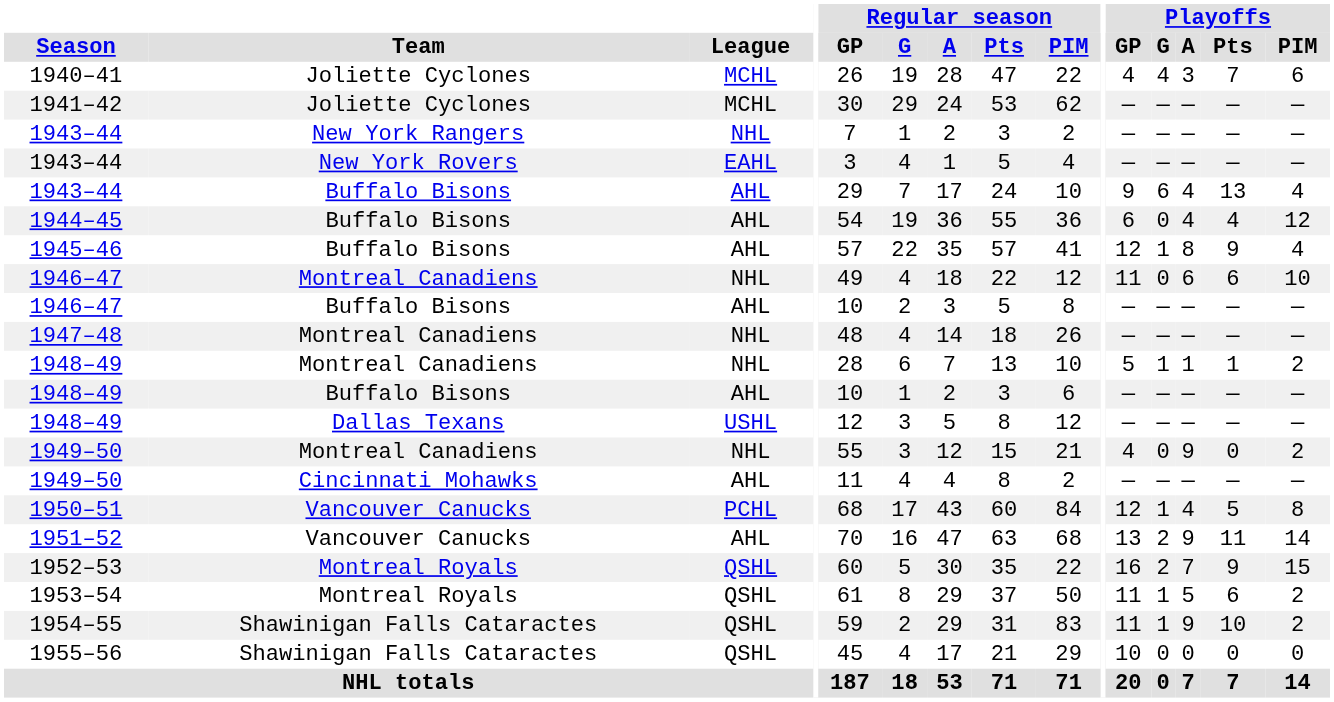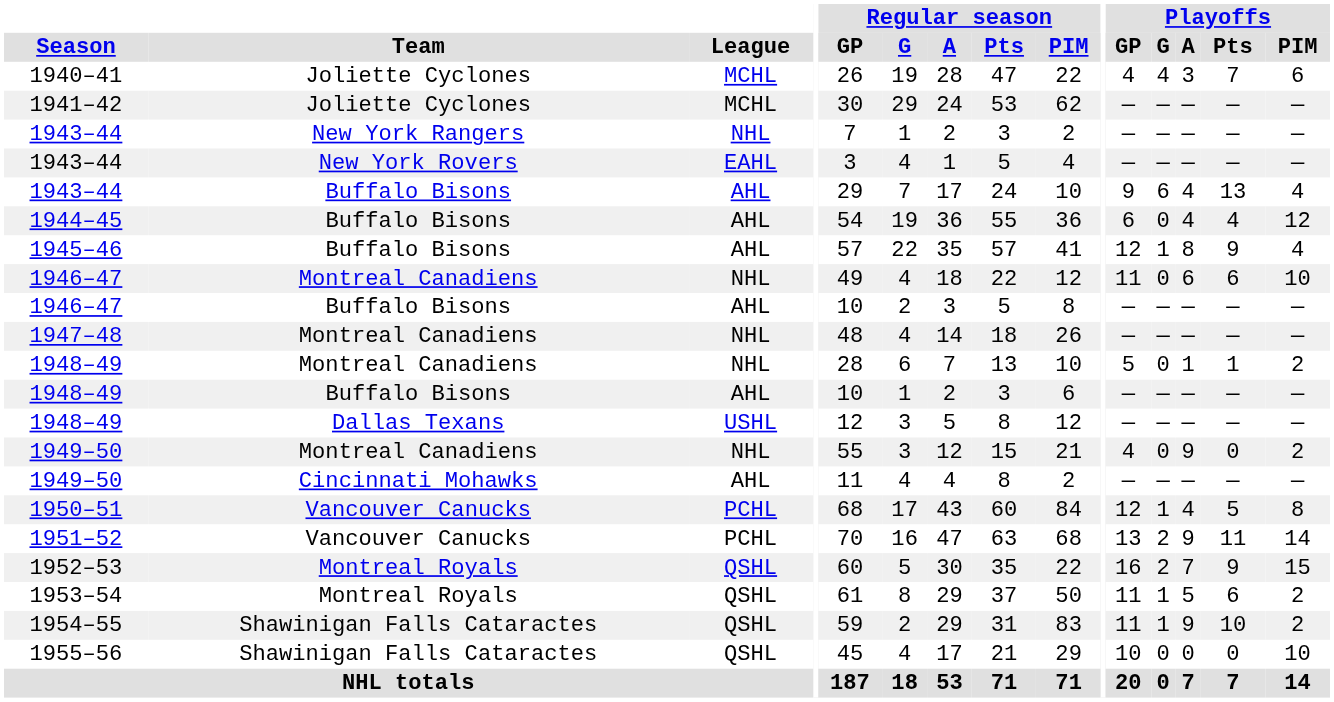 <table border="0" cellpadding="1" cellspacing="0" style="text-align:center; width:60em">
 <tr bgcolor="#e0e0e0">
 <th colspan="3" bgcolor="#ffffff"></th>
 <th rowspan="100" bgcolor="#ffffff"></th>
 <th colspan="5"><a href='#'>Regular season</a></th>
 <th rowspan="100" bgcolor="#ffffff"></th>
 <th colspan="5"><a href='#'>Playoffs</a></th>
 </tr>
 <tr bgcolor="#e0e0e0">
 <th><a href='#'>Season</a></th>
 <th>Team</th>
 <th>League</th>
 <th>GP</th>
 <th><a href='#'>G</a></th>
 <th><a href='#'>A</a></th>
 <th><a href='#'>Pts</a></th>
 <th><a href='#'>PIM</a></th>
 <th>GP</th>
 <th>G</th>
 <th>A</th>
 <th>Pts</th>
 <th>PIM</th>
 </tr>
 <tr>
 <td>1940–41</td>
 <td>Joliette Cyclones</td>
 <td><a href='#'>MCHL</a></td>
 <td>26</td>
 <td>19</td>
 <td>28</td>
 <td>47</td>
 <td>22</td>
 <td>4</td>
 <td>4</td>
 <td>3</td>
 <td>7</td>
 <td>6</td>
 </tr>
 <tr bgcolor="#f0f0f0">
 <td>1941–42</td>
 <td>Joliette Cyclones</td>
 <td>MCHL</td>
 <td>30</td>
 <td>29</td>
 <td>24</td>
 <td>53</td>
 <td>62</td>
 <td>—</td>
 <td>—</td>
 <td>—</td>
 <td>—</td>
 <td>—</td>
 </tr>
 <tr>
 <td><a href='#'>1943–44</a></td>
 <td><a href='#'>New York Rangers</a></td>
 <td><a href='#'>NHL</a></td>
 <td>7</td>
 <td>1</td>
 <td>2</td>
 <td>3</td>
 <td>2</td>
 <td>—</td>
 <td>—</td>
 <td>—</td>
 <td>—</td>
 <td>—</td>
 </tr>
 <tr bgcolor="#f0f0f0">
 <td>1943–44</td>
 <td><a href='#'>New York Rovers</a></td>
 <td><a href='#'>EAHL</a></td>
 <td>3</td>
 <td>4</td>
 <td>1</td>
 <td>5</td>
 <td>4</td>
 <td>—</td>
 <td>—</td>
 <td>—</td>
 <td>—</td>
 <td>—</td>
 </tr>
 <tr>
 <td><a href='#'>1943–44</a></td>
 <td><a href='#'>Buffalo Bisons</a></td>
 <td><a href='#'>AHL</a></td>
 <td>29</td>
 <td>7</td>
 <td>17</td>
 <td>24</td>
 <td>10</td>
 <td>9</td>
 <td>6</td>
 <td>4</td>
 <td>13</td>
 <td>4</td>
 </tr>
 <tr bgcolor="#f0f0f0">
 <td><a href='#'>1944–45</a></td>
 <td>Buffalo Bisons</td>
 <td>AHL</td>
 <td>54</td>
 <td>19</td>
 <td>36</td>
 <td>55</td>
 <td>36</td>
 <td>6</td>
 <td>0</td>
 <td>4</td>
 <td>4</td>
 <td>12</td>
 </tr>
 <tr>
 <td><a href='#'>1945–46</a></td>
 <td>Buffalo Bisons</td>
 <td>AHL</td>
 <td>57</td>
 <td>22</td>
 <td>35</td>
 <td>57</td>
 <td>41</td>
 <td>12</td>
 <td>1</td>
 <td>8</td>
 <td>9</td>
 <td>4</td>
 </tr>
 <tr bgcolor="#f0f0f0">
 <td><a href='#'>1946–47</a></td>
 <td><a href='#'>Montreal Canadiens</a></td>
 <td>NHL</td>
 <td>49</td>
 <td>4</td>
 <td>18</td>
 <td>22</td>
 <td>12</td>
 <td>11</td>
 <td>0</td>
 <td>6</td>
 <td>6</td>
 <td>10</td>
 </tr>
 <tr>
 <td><a href='#'>1946–47</a></td>
 <td>Buffalo Bisons</td>
 <td>AHL</td>
 <td>10</td>
 <td>2</td>
 <td>3</td>
 <td>5</td>
 <td>8</td>
 <td>—</td>
 <td>—</td>
 <td>—</td>
 <td>—</td>
 <td>—</td>
 </tr>
 <tr bgcolor="#f0f0f0">
 <td><a href='#'>1947–48</a></td>
 <td>Montreal Canadiens</td>
 <td>NHL</td>
 <td>48</td>
 <td>4</td>
 <td>14</td>
 <td>18</td>
 <td>26</td>
 <td>—</td>
 <td>—</td>
 <td>—</td>
 <td>—</td>
 <td>—</td>
 </tr>
 <tr>
 <td><a href='#'>1948–49</a></td>
 <td>Montreal Canadiens</td>
 <td>NHL</td>
 <td>28</td>
 <td>6</td>
 <td>7</td>
 <td>13</td>
 <td>10</td>
 <td>5</td>
-<td>1</td>
+<td>0</td>
 <td>1</td>
 <td>1</td>
 <td>2</td>
 </tr>
 <tr bgcolor="#f0f0f0">
 <td><a href='#'>1948–49</a></td>
 <td>Buffalo Bisons</td>
 <td>AHL</td>
 <td>10</td>
 <td>1</td>
 <td>2</td>
 <td>3</td>
 <td>6</td>
 <td>—</td>
 <td>—</td>
 <td>—</td>
 <td>—</td>
 <td>—</td>
 </tr>
 <tr>
 <td><a href='#'>1948–49</a></td>
 <td><a href='#'>Dallas Texans</a></td>
 <td><a href='#'>USHL</a></td>
 <td>12</td>
 <td>3</td>
 <td>5</td>
 <td>8</td>
 <td>12</td>
 <td>—</td>
 <td>—</td>
 <td>—</td>
 <td>—</td>
 <td>—</td>
 </tr>
 <tr bgcolor="#f0f0f0">
 <td><a href='#'>1949–50</a></td>
 <td>Montreal Canadiens</td>
 <td>NHL</td>
 <td>55</td>
 <td>3</td>
 <td>12</td>
 <td>15</td>
 <td>21</td>
 <td>4</td>
 <td>0</td>
 <td>9</td>
 <td>0</td>
 <td>2</td>
 </tr>
 <tr>
 <td><a href='#'>1949–50</a></td>
 <td><a href='#'>Cincinnati Mohawks</a></td>
 <td>AHL</td>
 <td>11</td>
 <td>4</td>
 <td>4</td>
 <td>8</td>
 <td>2</td>
 <td>—</td>
 <td>—</td>
 <td>—</td>
 <td>—</td>
 <td>—</td>
 </tr>
 <tr bgcolor="#f0f0f0">
 <td><a href='#'>1950–51</a></td>
 <td><a href='#'>Vancouver Canucks</a></td>
 <td><a href='#'>PCHL</a></td>
 <td>68</td>
 <td>17</td>
 <td>43</td>
 <td>60</td>
 <td>84</td>
 <td>12</td>
 <td>1</td>
 <td>4</td>
 <td>5</td>
 <td>8</td>
 </tr>
 <tr>
 <td><a href='#'>1951–52</a></td>
 <td>Vancouver Canucks</td>
-<td>AHL</td>
+<td>PCHL</td>
 <td>70</td>
 <td>16</td>
 <td>47</td>
 <td>63</td>
 <td>68</td>
 <td>13</td>
 <td>2</td>
 <td>9</td>
 <td>11</td>
 <td>14</td>
 </tr>
 <tr bgcolor="#f0f0f0">
 <td>1952–53</td>
 <td><a href='#'>Montreal Royals</a></td>
 <td><a href='#'>QSHL</a></td>
 <td>60</td>
 <td>5</td>
 <td>30</td>
 <td>35</td>
 <td>22</td>
 <td>16</td>
 <td>2</td>
 <td>7</td>
 <td>9</td>
 <td>15</td>
 </tr>
 <tr>
 <td>1953–54</td>
 <td>Montreal Royals</td>
 <td>QSHL</td>
 <td>61</td>
 <td>8</td>
 <td>29</td>
 <td>37</td>
 <td>50</td>
 <td>11</td>
 <td>1</td>
 <td>5</td>
 <td>6</td>
 <td>2</td>
 </tr>
 <tr bgcolor="#f0f0f0">
 <td>1954–55</td>
 <td>Shawinigan Falls Cataractes</td>
 <td>QSHL</td>
 <td>59</td>
 <td>2</td>
 <td>29</td>
 <td>31</td>
 <td>83</td>
 <td>11</td>
 <td>1</td>
 <td>9</td>
 <td>10</td>
 <td>2</td>
 </tr>
 <tr>
 <td>1955–56</td>
 <td>Shawinigan Falls Cataractes</td>
 <td>QSHL</td>
 <td>45</td>
 <td>4</td>
 <td>17</td>
 <td>21</td>
 <td>29</td>
 <td>10</td>
 <td>0</td>
 <td>0</td>
 <td>0</td>
-<td>0</td>
+<td>10</td>
 </tr>
 <tr bgcolor="#e0e0e0">
 <th colspan="3">NHL totals</th>
 <th>187</th>
 <th>18</th>
 <th>53</th>
 <th>71</th>
 <th>71</th>
 <th>20</th>
 <th>0</th>
 <th>7</th>
 <th>7</th>
 <th>14</th>
 </tr>
 </table>
